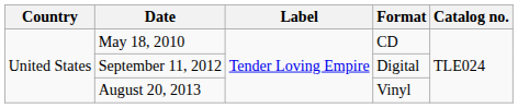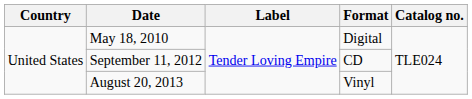 <table class="wikitable plainrowheaders">
 <tr>
 <th>Country</th>
 <th>Date</th>
 <th>Label</th>
 <th>Format</th>
 <th>Catalog no.</th>
 </tr>
 <tr>
 <td scope="row" rowspan="3">United States</td>
 <td>May 18, 2010</td>
 <td scope="row" rowspan="3"><a href='#'>Tender Loving Empire</a></td>
-<td>CD</td>
+<td>Digital</td>
 <td scope="row" rowspan="3">TLE024</td>
 </tr>
 <tr>
 <td>September 11, 2012</td>
-<td>Digital</td>
+<td>CD</td>
 </tr>
 <tr>
 <td>August 20, 2013</td>
 <td>Vinyl</td>
 </tr>
 </table>
